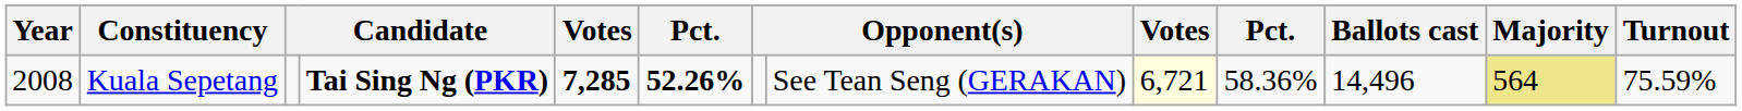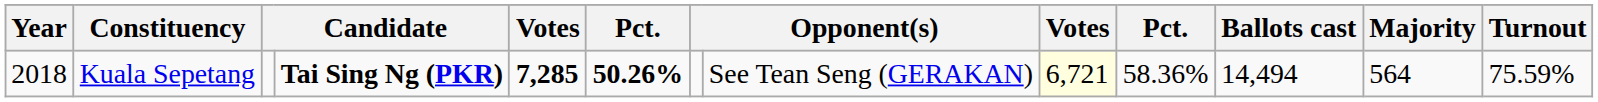 <table class="wikitable" style="margin:0.5em ; font-size:95%">
 <tr>
 <th>Year</th>
 <th>Constituency</th>
 <th colspan="2">Candidate</th>
 <th>Votes</th>
 <th>Pct.</th>
 <th colspan="2">Opponent(s)</th>
 <th>Votes</th>
 <th>Pct.</th>
 <th>Ballots cast</th>
 <th>Majority</th>
 <th>Turnout</th>
 </tr>
 <tr>
-<td>2008</td>
+<td>2018</td>
 <td><a href='#'>Kuala Sepetang</a></td>
 <td></td>
 <td><strong>Tai Sing Ng (<a href='#'>PKR</a>)</strong></td>
 <td><strong>7,285</strong></td>
-<td><strong>52.26%</strong></td>
+<td><strong>50.26%</strong></td>
 <td></td>
 <td>See Tean Seng (<a href='#'>GERAKAN</a>)</td>
 <td style="background: lightyellow;">6,721</td>
 <td>58.36%</td>
-<td>14,496</td>
-<td style="background: khaki;">564</td>
+<td>14,494</td>
+<td>564</td>
 <td>75.59%</td>
 </tr>
 </table>
